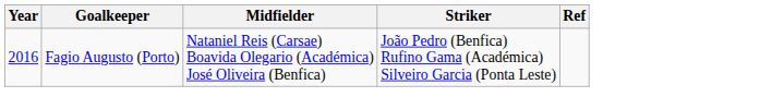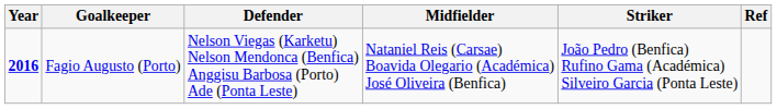 <table class="wikitable" style="text-align:left">
 <tr>
 <th>Year</th>
 <th>Goalkeeper</th>
+<th>Defender</th>
 <th>Midfielder</th>
 <th>Striker</th>
 <th>Ref</th>
 </tr>
 <tr>
-<td><a href='#'>2016</a></td>
+<td><strong><a href='#'>2016</a></strong></td>
 <td> <a href='#'>Fagio Augusto</a> (<a href='#'>Porto</a>)</td>
+<td> <a href='#'>Nelson Viegas</a> (<a href='#'>Karketu</a>)<br> <a href='#'>Nelson Mendonca</a> (<a href='#'>Benfica</a>)<br> <a href='#'>Anggisu Barbosa</a> (Porto)<br> <a href='#'>Ade</a> (<a href='#'>Ponta Leste</a>)</td>
 <td> <a href='#'>Nataniel Reis</a> (<a href='#'>Carsae</a>)<br> <a href='#'>Boavida Olegario</a> (<a href='#'>Académica</a>)<br> <a href='#'>José Oliveira</a> (Benfica)</td>
 <td> <a href='#'>João Pedro</a> (Benfica)<br> <a href='#'>Rufino Gama</a> (Académica)<br> <a href='#'>Silveiro Garcia</a> (Ponta Leste)</td>
 <td></td>
 </tr>
 </table>
